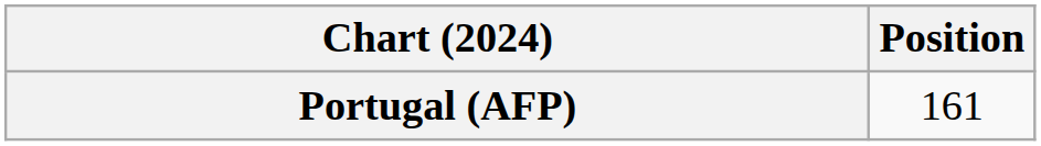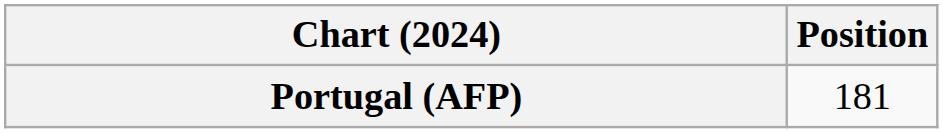 <table class="wikitable sortable plainrowheaders" style="text-align: center;">
 <tr>
 <th scope="col" style="width:20em;">Chart (2024)</th>
 <th scope="col">Position</th>
 </tr>
 <tr>
 <th scope="row">Portugal (AFP)</th>
-<td>161</td>
+<td>181</td>
 </tr>
 </table>
